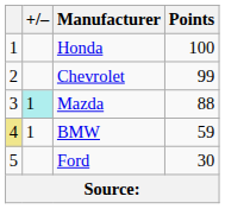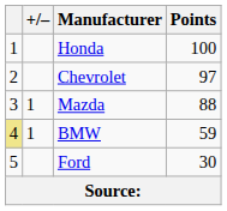 <table class="wikitable" style="font-size: 95%;">
 <tr>
 <th scope="col"></th>
 <th scope="col">+/–</th>
 <th scope="col">Manufacturer</th>
 <th scope="col">Points</th>
 </tr>
 <tr>
 <td align=center>1</td>
 <td align="left"></td>
 <td> <a href='#'>Honda</a></td>
 <td align=right>100</td>
 </tr>
 <tr>
 <td align=center>2</td>
 <td align="left"></td>
 <td> <a href='#'>Chevrolet</a></td>
-<td align=right>99</td>
+<td align=right>97</td>
 </tr>
 <tr>
 <td align=center>3</td>
-<td align="left" style="background: paleturquoise;"> 1</td>
+<td align="left"> 1</td>
 <td> <a href='#'>Mazda</a></td>
 <td align=right>88</td>
 </tr>
 <tr>
 <td align=center style="background: khaki;">4</td>
 <td align="left"> 1</td>
 <td> <a href='#'>BMW</a></td>
 <td align=right>59</td>
 </tr>
 <tr>
 <td align=center>5</td>
 <td align="left"></td>
 <td> <a href='#'>Ford</a></td>
 <td align=right>30</td>
 </tr>
 <tr>
 <th colspan=5>Source:</th>
 </tr>
 </table>
